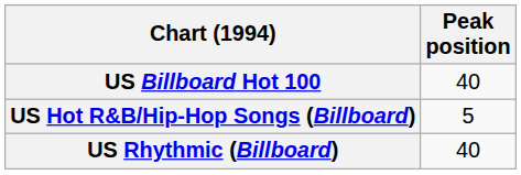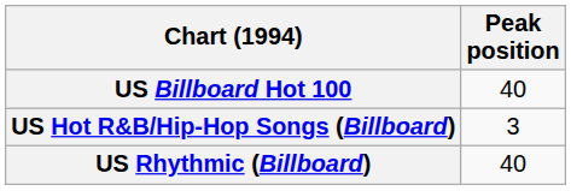 <table class="wikitable sortable plainrowheaders" style="text-align:center">
 <tr>
 <th scope="col">Chart (1994)</th>
 <th scope="col">Peak<br>position</th>
 </tr>
 <tr>
 <th scope="row">US <a href='#'><em>Billboard</em> Hot 100</a></th>
 <td>40</td>
 </tr>
 <tr>
 <th scope="row">US <a href='#'>Hot R&B/Hip-Hop Songs</a> (<em><a href='#'>Billboard</a></em>)</th>
-<td>5</td>
+<td>3</td>
 </tr>
 <tr>
 <th scope="row">US <a href='#'>Rhythmic</a> (<em><a href='#'>Billboard</a></em>)</th>
 <td>40</td>
 </tr>
 </table>
